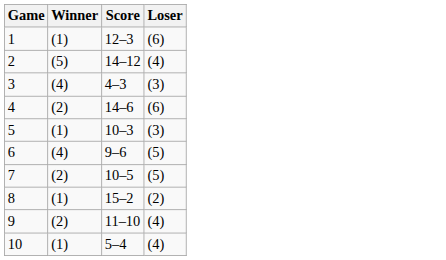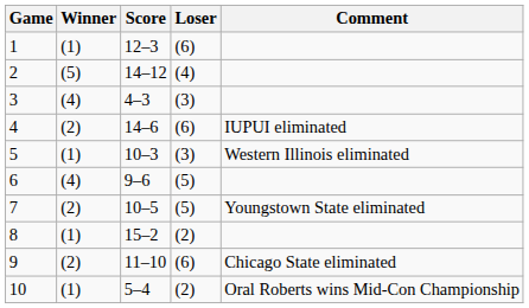 <table class=wikitable>
 <tr>
 <th>Game</th>
 <th>Winner</th>
 <th>Score</th>
 <th>Loser</th>
+<th>Comment</th>
 </tr>
 <tr>
 <td>1</td>
 <td>(1) </td>
 <td>12–3</td>
 <td>(6) </td>
+<td></td>
 </tr>
 <tr>
 <td>2</td>
 <td>(5) </td>
 <td>14–12</td>
 <td>(4) </td>
+<td></td>
 </tr>
 <tr>
 <td>3</td>
 <td>(4) </td>
 <td>4–3</td>
 <td>(3) </td>
+<td></td>
 </tr>
 <tr>
 <td>4</td>
 <td>(2) </td>
 <td>14–6</td>
 <td>(6) </td>
+<td>IUPUI eliminated</td>
 </tr>
 <tr>
 <td>5</td>
 <td>(1) </td>
 <td>10–3</td>
 <td>(3) </td>
+<td>Western Illinois eliminated</td>
 </tr>
 <tr>
 <td>6</td>
 <td>(4) </td>
 <td>9–6</td>
 <td>(5) </td>
+<td></td>
 </tr>
 <tr>
 <td>7</td>
 <td>(2) </td>
 <td>10–5</td>
 <td>(5) </td>
+<td>Youngstown State eliminated</td>
 </tr>
 <tr>
 <td>8</td>
 <td>(1) </td>
 <td>15–2</td>
 <td>(2) </td>
+<td></td>
 </tr>
 <tr>
 <td>9</td>
 <td>(2) </td>
 <td>11–10</td>
-<td>(4) </td>
+<td>(6) </td>
+<td>Chicago State eliminated</td>
 </tr>
 <tr>
 <td>10</td>
 <td>(1) </td>
 <td>5–4</td>
-<td>(4) </td>
+<td>(2) </td>
+<td>Oral Roberts wins Mid-Con Championship</td>
 </tr>
 </table>
